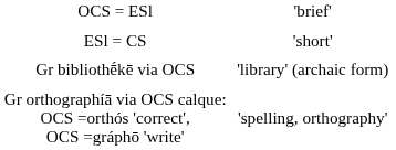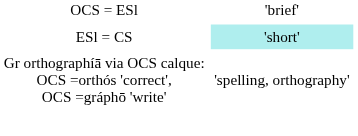 <table style="text-align: center;" cellpadding="4">
 <tr>
 <td></td>
 <td></td>
 <td>ОCS = ESl </td>
 <td>'brief'</td>
 </tr>
 <tr>
 <td></td>
 <td></td>
 <td>ESl = CS </td>
-<td>'short'</td>
-</tr>
-<tr>
-<td></td>
-<td></td>
-<td>Gr bibliothḗkē via OCS</td>
-<td>'library' (archaic form)</td>
+<td style="background: paleturquoise;">'short'</td>
 </tr>
 <tr>
 <td></td>
 <td></td>
 <td>Gr orthographíā via OCS calque:<br> OCS  =orthós 'correct',<br> OCS   =gráphō 'write'</td>
 <td>'spelling, orthography'</td>
 </tr>
 </table>
